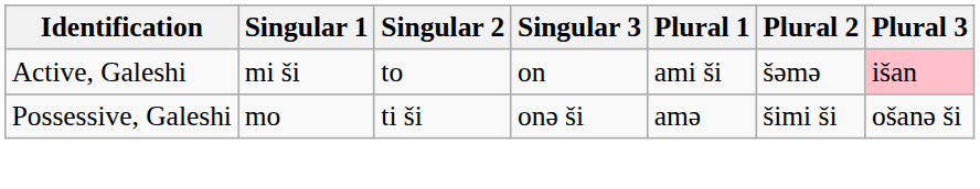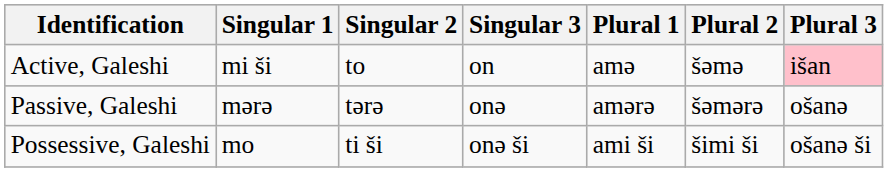 <table class="wikitable">
 <tr>
 <th>Identification</th>
 <th>Singular 1</th>
 <th>Singular 2</th>
 <th>Singular 3</th>
 <th>Plural 1</th>
 <th>Plural 2</th>
 <th>Plural 3</th>
 </tr>
 <tr>
 <td>Active, Galeshi</td>
 <td>mi ši</td>
 <td>to</td>
 <td>on</td>
-<td>ami ši</td>
+<td>amә</td>
 <td>šәmә</td>
 <td style="background: pink;">išan</td>
+</tr>
+<tr>
+<td>Passive, Galeshi</td>
+<td>mәrә</td>
+<td>tәrә</td>
+<td>onә</td>
+<td>amәrә</td>
+<td>šәmәrә</td>
+<td>ošanә</td>
 </tr>
 <tr>
 <td>Possessive, Galeshi</td>
 <td>mo</td>
 <td>ti ši</td>
 <td>onә ši</td>
-<td>amә</td>
+<td>ami ši</td>
 <td>šimi ši</td>
 <td>ošanә ši</td>
 </tr>
 </table>
